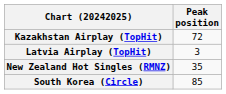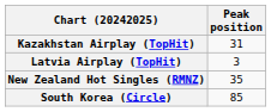 <table class="wikitable sortable plainrowheaders" style="text-align:center">
 <tr>
 <th scope="col">Chart (20242025)</th>
 <th scope="col">Peak<br>position</th>
 </tr>
 <tr>
 <th scope="row">Kazakhstan Airplay (<a href='#'>TopHit</a>)</th>
-<td>72</td>
+<td>31</td>
 </tr>
 <tr>
 <th scope="row">Latvia Airplay (<a href='#'>TopHit</a>)</th>
 <td>3</td>
 </tr>
 <tr>
 <th scope="row">New Zealand Hot Singles (<a href='#'>RMNZ</a>)</th>
 <td>35</td>
 </tr>
 <tr>
 <th scope="row">South Korea  (<a href='#'>Circle</a>)</th>
 <td>85</td>
 </tr>
 </table>
